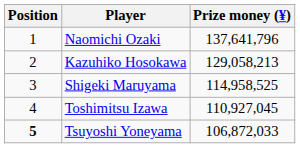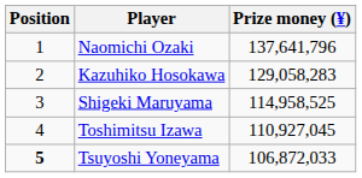 <table class="wikitable">
 <tr>
 <th>Position</th>
 <th>Player</th>
 <th>Prize money (<a href='#'>¥</a>)</th>
 </tr>
 <tr>
 <td align=center>1</td>
 <td> <a href='#'>Naomichi Ozaki</a></td>
 <td align=center>137,641,796</td>
 </tr>
 <tr>
 <td align=center>2</td>
 <td> <a href='#'>Kazuhiko Hosokawa</a></td>
-<td align=center>129,058,213</td>
+<td align=center>129,058,283</td>
 </tr>
 <tr>
 <td align=center>3</td>
 <td> <a href='#'>Shigeki Maruyama</a></td>
 <td align=center>114,958,525</td>
 </tr>
 <tr>
 <td align=center>4</td>
 <td> <a href='#'>Toshimitsu Izawa</a></td>
 <td align=center>110,927,045</td>
 </tr>
 <tr>
 <td align=center><strong>5</strong></td>
 <td> <a href='#'>Tsuyoshi Yoneyama</a></td>
 <td align=center>106,872,033</td>
 </tr>
 </table>
